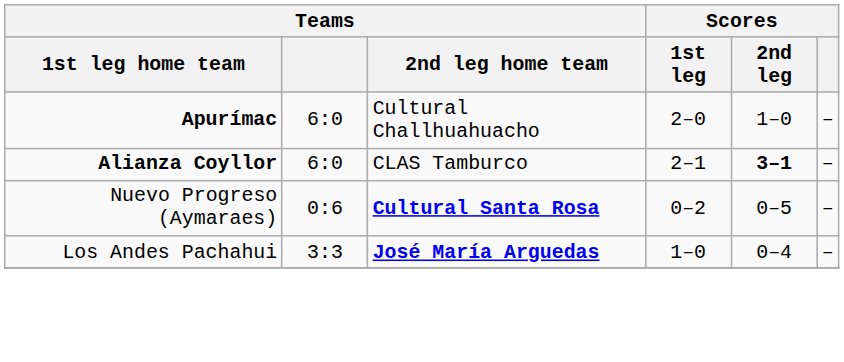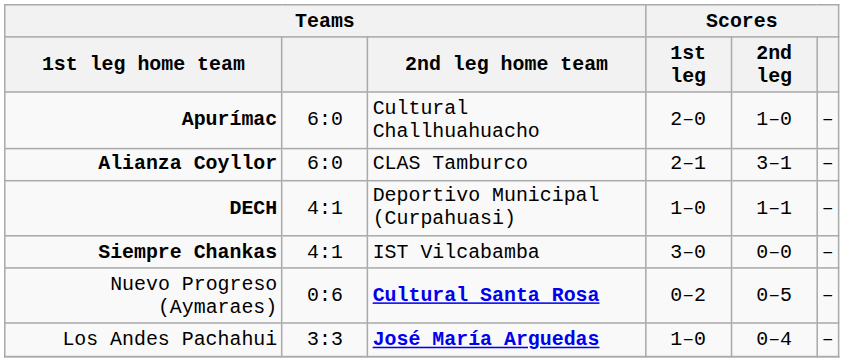 <table class="wikitable" style="text-align: center;">
 <tr>
 <th colspan=3>Teams</th>
 <th colspan=3>Scores</th>
 </tr>
 <tr>
 <th width="175">1st leg home team</th>
 <th width="50"></th>
 <th width="175">2nd leg home team</th>
 <th width="50">1st leg</th>
 <th width="50">2nd leg</th>
 <th></th>
 </tr>
 <tr>
 <td align=right><strong>Apurímac</strong></td>
 <td>6:0</td>
 <td align=left>Cultural Challhuahuacho</td>
 <td>2–0</td>
 <td>1–0</td>
 <td>–</td>
 </tr>
 <tr>
 <td align=right><strong>Alianza Coyllor</strong></td>
 <td>6:0</td>
 <td align=left>CLAS Tamburco</td>
 <td>2–1</td>
-<td><strong>3–1</strong></td>
+<td>3–1</td>
+<td>–</td>
+</tr>
+<tr>
+<td align=right><strong>DECH</strong></td>
+<td>4:1</td>
+<td align=left>Deportivo Municipal (Curpahuasi)</td>
+<td>1–0</td>
+<td>1–1</td>
+<td>–</td>
+</tr>
+<tr>
+<td align=right><strong>Siempre Chankas</strong></td>
+<td>4:1</td>
+<td align=left>IST Vilcabamba</td>
+<td>3–0</td>
+<td>0–0</td>
 <td>–</td>
 </tr>
 <tr>
 <td align=right>Nuevo Progreso (Aymaraes)</td>
 <td>0:6</td>
 <td align=left><strong><a href='#'>Cultural Santa Rosa</a></strong></td>
 <td>0–2</td>
 <td>0–5</td>
 <td>–</td>
 </tr>
 <tr>
 <td align=right>Los Andes Pachahui</td>
 <td>3:3</td>
 <td align=left><strong><a href='#'>José María Arguedas</a></strong></td>
 <td>1–0</td>
 <td>0–4</td>
 <td>–</td>
 </tr>
 <tr>
 </tr>
 </table>
